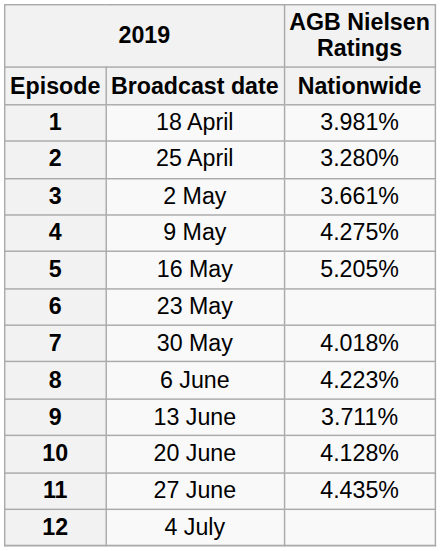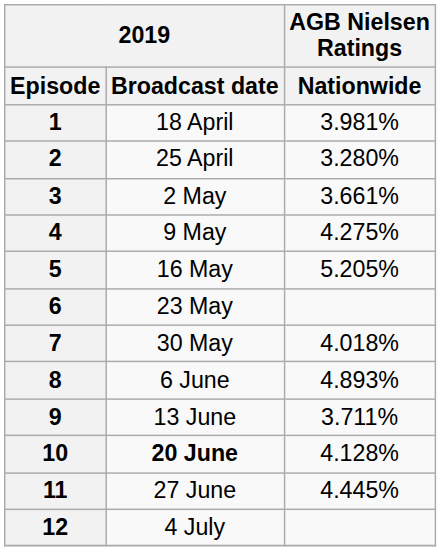 <table class=wikitable style=text-align:center>
 <tr>
 <th colspan=2>2019</th>
 <th>AGB Nielsen<br>Ratings<br></th>
 </tr>
 <tr>
 <th>Episode</th>
 <th>Broadcast date</th>
 <th>Nationwide</th>
 </tr>
 <tr>
 <th>1</th>
 <td>18 April</td>
 <td>3.981%</td>
 </tr>
 <tr>
 <th>2</th>
 <td>25 April</td>
 <td>3.280%</td>
 </tr>
 <tr>
 <th>3</th>
 <td>2 May</td>
 <td>3.661%</td>
 </tr>
 <tr>
 <th>4</th>
 <td>9 May</td>
 <td>4.275%</td>
 </tr>
 <tr>
 <th>5</th>
 <td>16 May</td>
 <td>5.205%</td>
 </tr>
 <tr>
 <th>6</th>
 <td>23 May</td>
 <td></td>
 </tr>
 <tr>
 <th>7</th>
 <td>30 May</td>
 <td>4.018%</td>
 </tr>
 <tr>
 <th>8</th>
 <td>6 June</td>
-<td>4.223%</td>
+<td>4.893%</td>
 </tr>
 <tr>
 <th>9</th>
 <td>13 June</td>
 <td>3.711%</td>
 </tr>
 <tr>
 <th>10</th>
-<td>20 June</td>
+<td><strong>20 June</strong></td>
 <td>4.128%</td>
 </tr>
 <tr>
 <th>11</th>
 <td>27 June</td>
-<td>4.435%</td>
+<td>4.445%</td>
 </tr>
 <tr>
 <th>12</th>
 <td>4 July</td>
 <td></td>
 </tr>
 <tr>
 </tr>
 </table>
